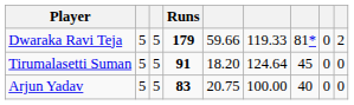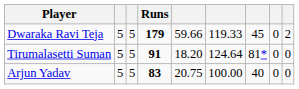 <table class="wikitable sortable" style="text-align: center;">
 <tr>
 <th class="unsortable">Player</th>
 <th></th>
 <th></th>
 <th>Runs</th>
 <th></th>
 <th></th>
 <th></th>
 <th></th>
 <th></th>
 </tr>
 <tr>
 <td style="text-align:left"><a href='#'>Dwaraka Ravi Teja</a></td>
 <td style="text-align:left">5</td>
 <td>5</td>
 <td><strong>179</strong></td>
 <td>59.66</td>
 <td>119.33</td>
-<td>81<a href='#'>*</a></td>
+<td>45</td>
 <td>0</td>
 <td>2</td>
 </tr>
 <tr>
 <td style="text-align:left"><a href='#'>Tirumalasetti Suman</a></td>
 <td style="text-align:left">5</td>
 <td>5</td>
 <td><strong>91</strong></td>
 <td>18.20</td>
 <td>124.64</td>
-<td>45</td>
+<td>81<a href='#'>*</a></td>
 <td>0</td>
 <td>0</td>
 </tr>
 <tr>
 <td style="text-align:left"><a href='#'>Arjun Yadav</a></td>
 <td style="text-align:left">5</td>
 <td>5</td>
 <td><strong>83</strong></td>
 <td>20.75</td>
 <td>100.00</td>
 <td>40</td>
 <td>0</td>
 <td>0</td>
 </tr>
 </table>
